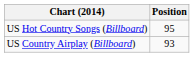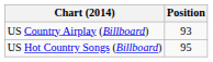 <table class="wikitable sortable">
 <tr>
 <th scope="col">Chart (2014)</th>
 <th scope="col">Position</th>
 </tr>
 <tr>
+<td>US <a href='#'>Country Airplay</a> (<em><a href='#'>Billboard</a></em>)</td>
+<td align="center">93</td>
+</tr>
+<tr>
 <td>US <a href='#'>Hot Country Songs</a> (<em><a href='#'>Billboard</a></em>)</td>
 <td align="center">95</td>
 </tr>
-<tr>
-<td>US <a href='#'>Country Airplay</a> (<em><a href='#'>Billboard</a></em>)</td>
-<td align="center">93</td>
-</tr>
 </table>
